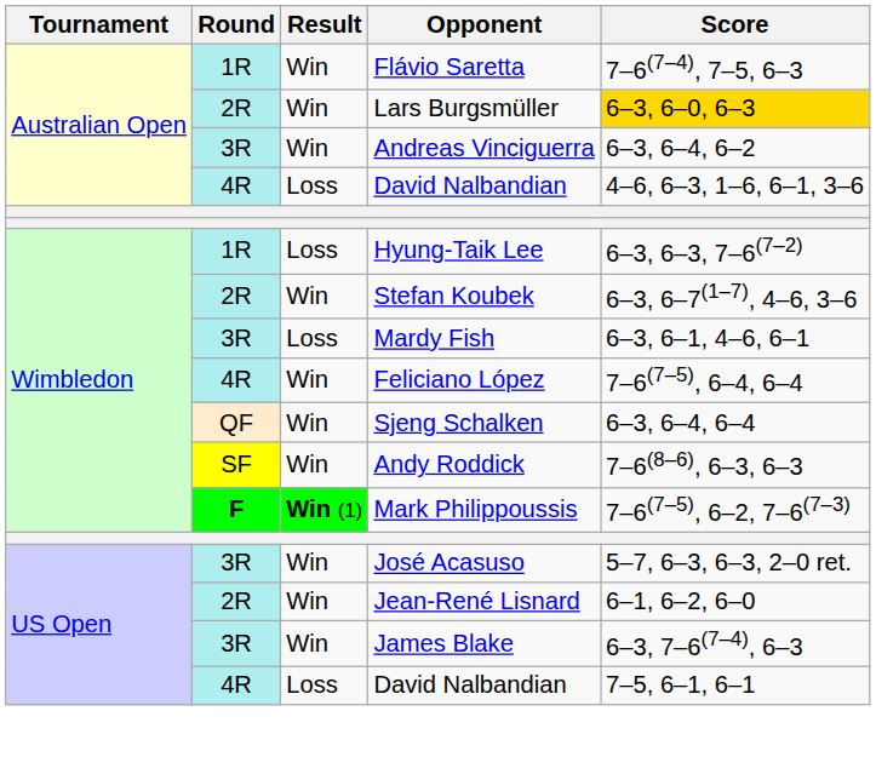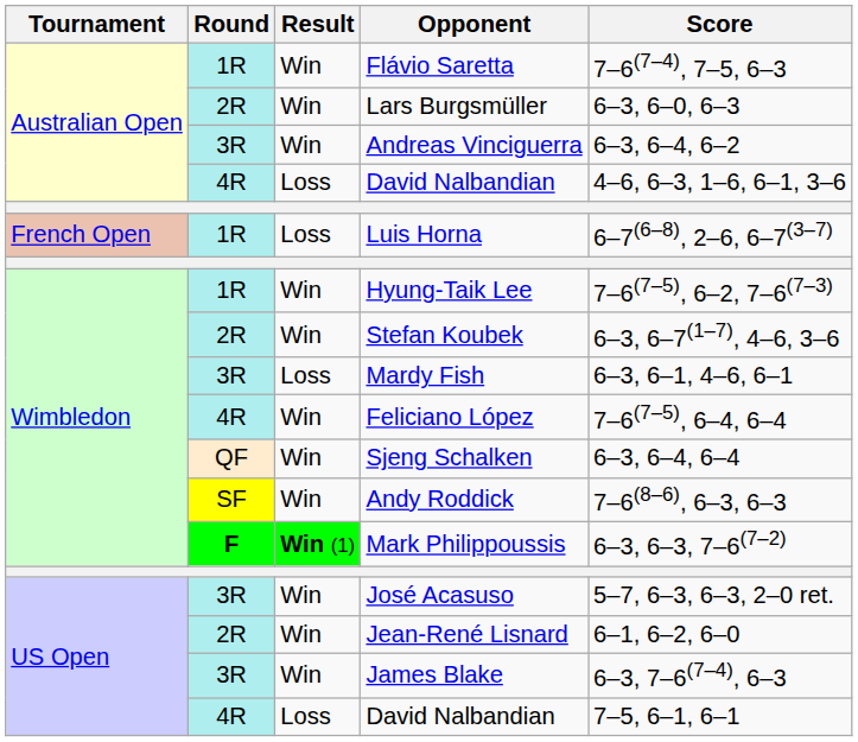 <table class="wikitable">
 <tr style="background:#efefef;">
 <th>Tournament</th>
 <th>Round</th>
 <th>Result</th>
 <th>Opponent</th>
 <th>Score</th>
 </tr>
 <tr>
 <td rowspan="4" style="background:#ffc;"><a href='#'>Australian Open</a></td>
 <td style="text-align:center; background:#afeeee;">1R</td>
 <td>Win</td>
 <td> <a href='#'>Flávio Saretta</a></td>
 <td>7–6<sup>(7–4)</sup>, 7–5, 6–3</td>
 </tr>
 <tr>
 <td style="text-align:center; background:#afeeee;">2R</td>
 <td>Win</td>
 <td> Lars Burgsmüller</td>
-<td style="background: gold;">6–3, 6–0, 6–3</td>
+<td>6–3, 6–0, 6–3</td>
 </tr>
 <tr>
 <td style="text-align:center; background:#afeeee;">3R</td>
 <td>Win</td>
 <td> <a href='#'>Andreas Vinciguerra</a></td>
 <td>6–3, 6–4, 6–2</td>
 </tr>
 <tr>
 <td style="text-align:center; background:#afeeee;">4R</td>
 <td>Loss</td>
 <td> <a href='#'>David Nalbandian</a></td>
 <td>4–6, 6–3, 1–6, 6–1, 3–6</td>
 </tr>
 <tr>
 <th colspan=5></th>
 </tr>
 <tr>
+<td style="background:#ebc2af;"><a href='#'>French Open</a></td>
+<td style="text-align:center; background:#afeeee;">1R</td>
+<td>Loss</td>
+<td> <a href='#'>Luis Horna</a></td>
+<td>6–7<sup>(6–8)</sup>, 2–6, 6–7<sup>(3–7)</sup></td>
+</tr>
+<tr>
 <th colspan=5></th>
 </tr>
 <tr>
 <td rowspan="7" style="background:#cfc;"><a href='#'>Wimbledon</a></td>
 <td style="text-align:center; background:#afeeee;">1R</td>
-<td>Loss</td>
+<td>Win</td>
 <td> <a href='#'>Hyung-Taik Lee</a></td>
-<td>6–3, 6–3, 7–6<sup>(7–2)</sup></td>
+<td>7–6<sup>(7–5)</sup>, 6–2, 7–6<sup>(7–3)</sup></td>
 </tr>
 <tr>
 <td style="text-align:center; background:#afeeee;">2R</td>
 <td>Win</td>
 <td> <a href='#'>Stefan Koubek</a></td>
 <td>6–3, 6–7<sup>(1–7)</sup>, 4–6, 3–6</td>
 </tr>
 <tr>
 <td style="text-align:center; background:#afeeee;">3R</td>
 <td>Loss</td>
 <td> <a href='#'>Mardy Fish</a></td>
 <td>6–3, 6–1, 4–6, 6–1</td>
 </tr>
 <tr>
 <td style="text-align:center; background:#afeeee;">4R</td>
 <td>Win</td>
 <td> <a href='#'>Feliciano López</a></td>
 <td>7–6<sup>(7–5)</sup>, 6–4, 6–4</td>
 </tr>
 <tr>
 <td style="text-align:center; background:#ffebcd;">QF</td>
 <td>Win</td>
 <td> <a href='#'>Sjeng Schalken</a></td>
 <td>6–3, 6–4, 6–4</td>
 </tr>
 <tr>
 <td style="text-align:center; background:yellow;">SF</td>
 <td>Win</td>
 <td> <a href='#'>Andy Roddick</a></td>
 <td>7–6<sup>(8–6)</sup>, 6–3, 6–3</td>
 </tr>
 <tr>
 <td style="text-align:center; background:#0f0;"><strong>F</strong></td>
 <td style="background:#0f0;"><strong>Win</strong> <small>(1)</small></td>
 <td> <a href='#'>Mark Philippoussis</a></td>
-<td>7–6<sup>(7–5)</sup>, 6–2, 7–6<sup>(7–3)</sup></td>
+<td>6–3, 6–3, 7–6<sup>(7–2)</sup></td>
 </tr>
 <tr>
 <th colspan=5></th>
 </tr>
 <tr>
 <td rowspan="4" style="background:#ccf;"><a href='#'>US Open</a></td>
 <td style="text-align:center; background:#afeeee;">3R</td>
 <td>Win</td>
 <td> <a href='#'>José Acasuso</a></td>
 <td>5–7, 6–3, 6–3, 2–0 ret.</td>
 </tr>
 <tr>
 <td style="text-align:center; background:#afeeee;">2R</td>
 <td>Win</td>
 <td> <a href='#'>Jean-René Lisnard</a></td>
 <td>6–1, 6–2, 6–0</td>
 </tr>
 <tr>
 <td style="text-align:center; background:#afeeee;">3R</td>
 <td>Win</td>
 <td> <a href='#'>James Blake</a></td>
 <td>6–3, 7–6<sup>(7–4)</sup>, 6–3</td>
 </tr>
 <tr>
 <td style="text-align:center; background:#afeeee;">4R</td>
 <td>Loss</td>
 <td> David Nalbandian</td>
 <td>7–5, 6–1, 6–1</td>
 </tr>
 </table>
